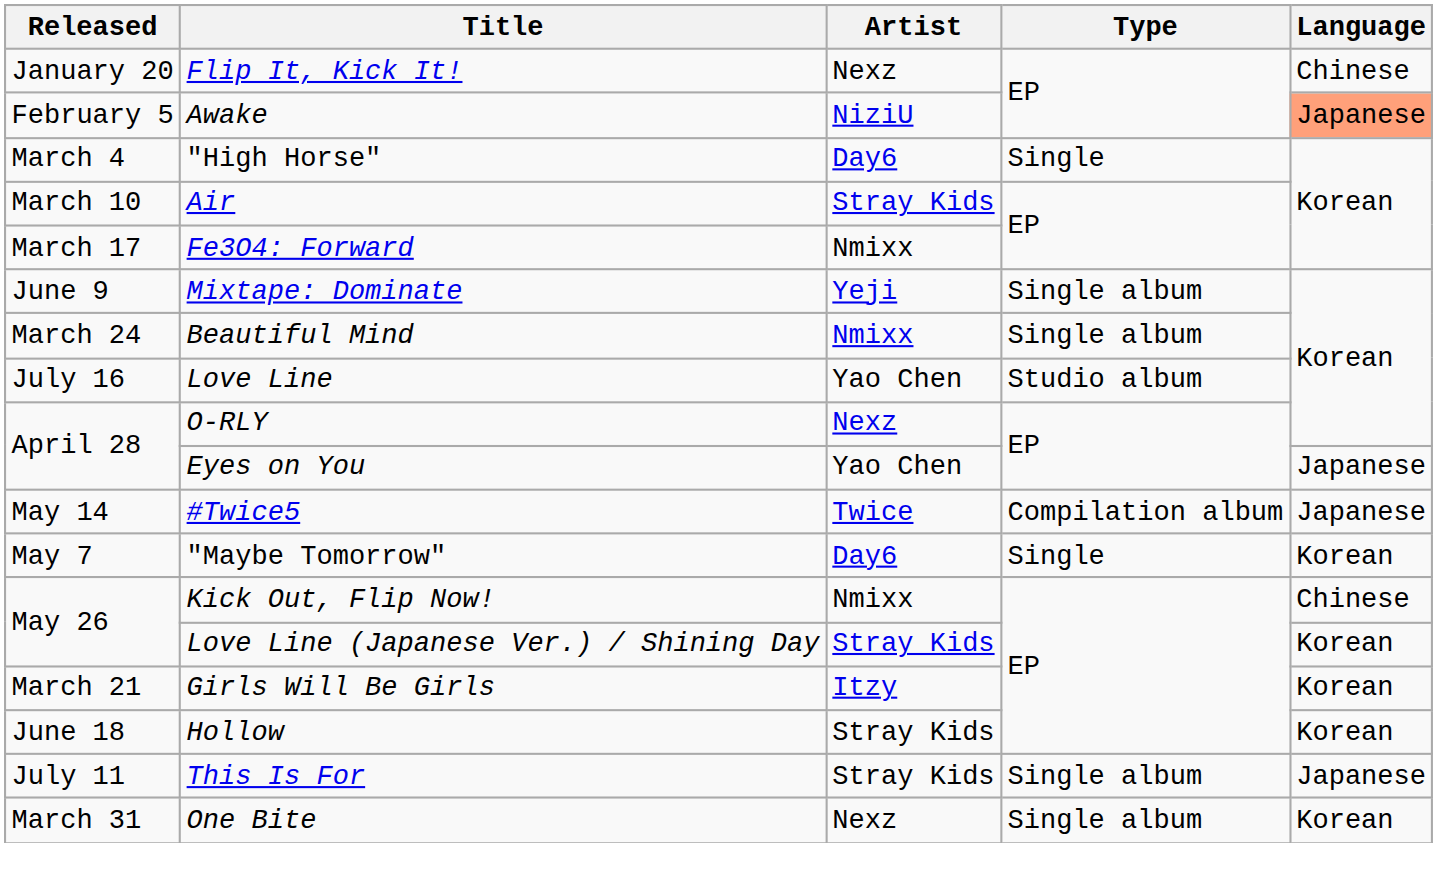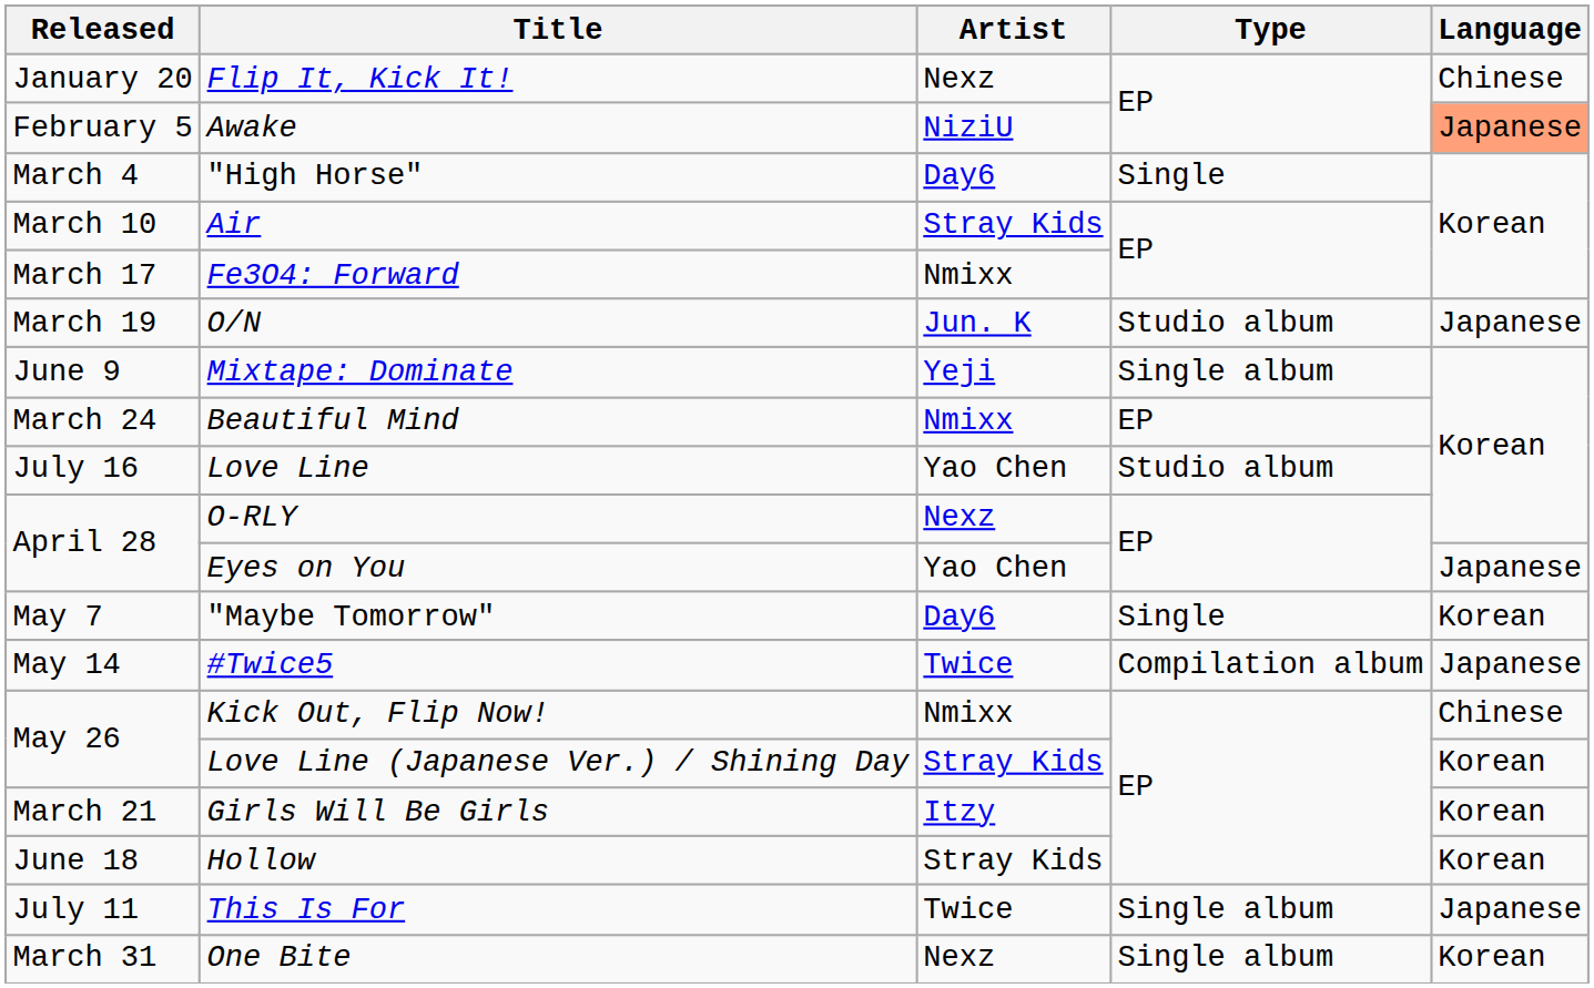 <table class="wikitable plainrowheaders">
 <tr>
 <th scope="col">Released</th>
 <th scope="col">Title</th>
 <th scope="col">Artist</th>
 <th scope="col">Type</th>
 <th scope="col">Language</th>
 </tr>
 <tr>
 <td>January 20</td>
 <td><em><a href='#'>Flip It, Kick It!</a></em></td>
 <td>Nexz</td>
 <td rowspan="2">EP</td>
 <td>Chinese</td>
 </tr>
 <tr>
 <td>February 5</td>
 <td><em>Awake</em></td>
 <td><a href='#'>NiziU</a></td>
 <td style="background: lightsalmon;">Japanese</td>
 </tr>
 <tr>
 <td>March 4</td>
 <td>"High Horse"</td>
 <td><a href='#'>Day6</a></td>
 <td>Single</td>
 <td rowspan="3">Korean</td>
 </tr>
 <tr>
 <td>March 10</td>
 <td><em><a href='#'>Air</a></em></td>
 <td><a href='#'>Stray Kids</a></td>
 <td rowspan="2">EP</td>
 </tr>
 <tr>
 <td>March 17</td>
 <td><em><a href='#'>Fe3O4: Forward</a></em></td>
 <td>Nmixx</td>
 </tr>
 <tr>
+<td>March 19</td>
+<td><em>O/N</em></td>
+<td><a href='#'>Jun. K</a></td>
+<td>Studio album</td>
+<td>Japanese</td>
+</tr>
+<tr>
 <td>June 9</td>
 <td><em><a href='#'>Mixtape: Dominate</a></em></td>
 <td><a href='#'>Yeji</a></td>
 <td>Single album</td>
 <td rowspan="4">Korean</td>
 </tr>
 <tr>
 <td>March 24</td>
 <td><em>Beautiful Mind</em></td>
 <td><a href='#'>Nmixx</a></td>
-<td>Single album</td>
+<td>EP</td>
 </tr>
 <tr>
 <td>July 16</td>
 <td><em>Love Line</em></td>
 <td>Yao Chen</td>
 <td>Studio album</td>
 </tr>
 <tr>
 <td rowspan="2">April 28</td>
 <td><em>O-RLY</em></td>
 <td><a href='#'>Nexz</a></td>
 <td rowspan="2">EP</td>
 </tr>
 <tr>
 <td><em>Eyes on You</em></td>
 <td>Yao Chen</td>
 <td>Japanese</td>
 </tr>
 <tr>
+<td>May 7</td>
+<td>"Maybe Tomorrow"</td>
+<td><a href='#'>Day6</a></td>
+<td>Single</td>
+<td>Korean</td>
+</tr>
+<tr>
 <td>May 14</td>
 <td><em><a href='#'>#Twice5</a></em></td>
 <td><a href='#'>Twice</a></td>
 <td>Compilation album</td>
 <td>Japanese</td>
-</tr>
-<tr>
-<td>May 7</td>
-<td>"Maybe Tomorrow"</td>
-<td><a href='#'>Day6</a></td>
-<td>Single</td>
-<td>Korean</td>
 </tr>
 <tr>
 <td rowspan="2">May 26</td>
 <td><em>Kick Out, Flip Now!</em></td>
 <td>Nmixx</td>
 <td rowspan="4">EP</td>
 <td>Chinese</td>
 </tr>
 <tr>
 <td><em>Love Line (Japanese Ver.) / Shining Day</em></td>
 <td><a href='#'>Stray Kids</a></td>
 <td>Korean</td>
 </tr>
 <tr>
 <td>March 21</td>
 <td><em>Girls Will Be Girls</em></td>
 <td><a href='#'>Itzy</a></td>
 <td>Korean</td>
 </tr>
 <tr>
 <td>June 18</td>
 <td><em>Hollow</em></td>
 <td>Stray Kids</td>
 <td>Korean</td>
 </tr>
 <tr>
 <td>July 11</td>
 <td><em><a href='#'>This Is For</a></em></td>
-<td>Stray Kids</td>
+<td>Twice</td>
 <td>Single album</td>
 <td>Japanese</td>
 </tr>
 <tr>
 <td>March 31</td>
 <td><em>One Bite</em></td>
 <td>Nexz</td>
 <td>Single album</td>
 <td>Korean</td>
 </tr>
 </table>
